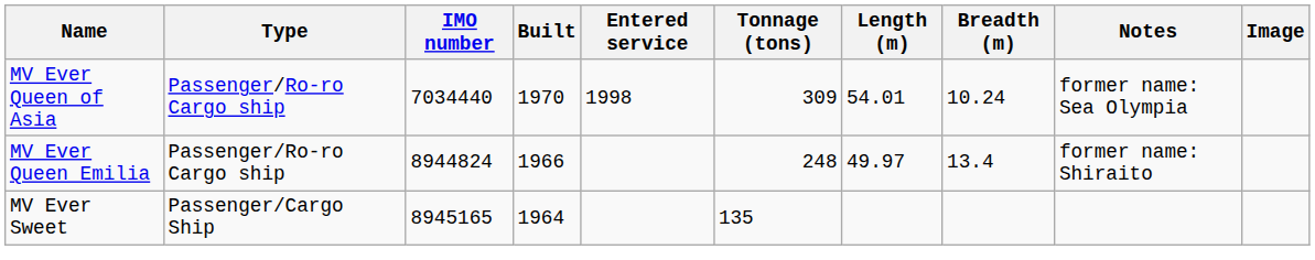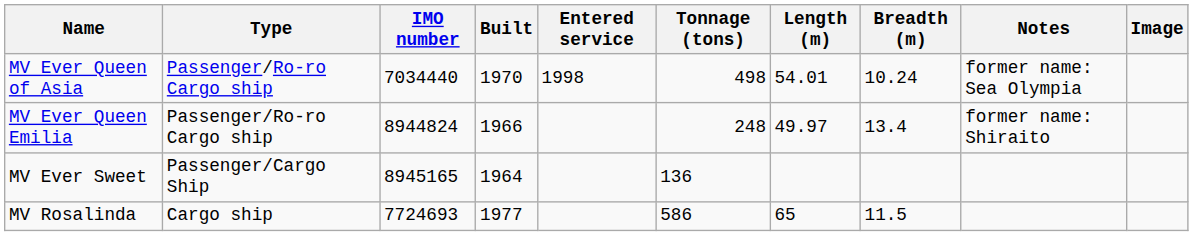 <table class="wikitable sortable">
 <tr>
 <th><strong>Name</strong></th>
 <th>Type</th>
 <th><strong><a href='#'>IMO number</a></strong></th>
 <th><strong>Built</strong></th>
 <th><strong>Entered service</strong></th>
 <th><strong>Tonnage (tons)</strong></th>
 <th><strong>Length (m)</strong></th>
 <th><strong>Breadth (m)</strong></th>
 <th><strong>Notes</strong></th>
 <th><strong>Image</strong></th>
 </tr>
 <tr>
 <td><a href='#'>MV Ever Queen of Asia</a></td>
 <td><a href='#'>Passenger</a>/<a href='#'>Ro-ro Cargo ship</a></td>
 <td>7034440</td>
 <td>1970</td>
 <td>1998</td>
-<td align="right">309</td>
+<td align="right">498</td>
 <td>54.01</td>
 <td>10.24</td>
 <td>former name: Sea Olympia</td>
 <td></td>
 </tr>
 <tr>
 <td><a href='#'>MV Ever Queen Emilia</a></td>
 <td>Passenger/Ro-ro Cargo ship</td>
 <td>8944824</td>
 <td>1966</td>
 <td></td>
 <td align="right">248</td>
 <td>49.97</td>
 <td>13.4</td>
 <td>former name: Shiraito</td>
 <td></td>
 </tr>
 <tr>
 <td>MV Ever Sweet</td>
 <td>Passenger/Cargo Ship</td>
 <td>8945165</td>
 <td>1964</td>
 <td></td>
-<td>135</td>
+<td>136</td>
 <td></td>
 <td></td>
 <td></td>
 <td></td>
 </tr>
+<tr>
+<td>MV Rosalinda</td>
+<td>Cargo ship</td>
+<td>7724693</td>
+<td>1977</td>
+<td></td>
+<td>586</td>
+<td>65</td>
+<td>11.5</td>
+<td></td>
+<td></td>
+</tr>
 </table>
